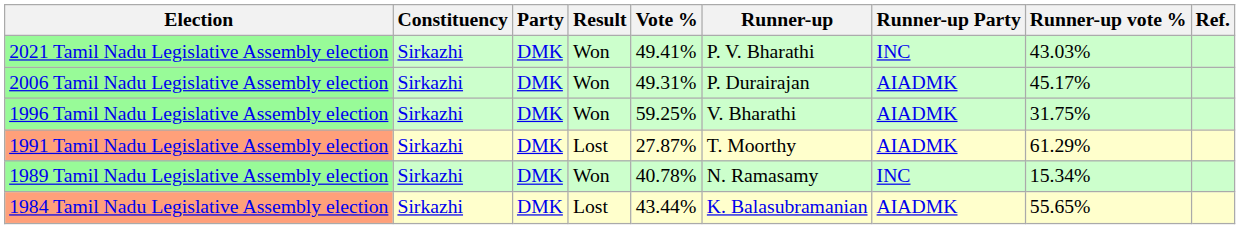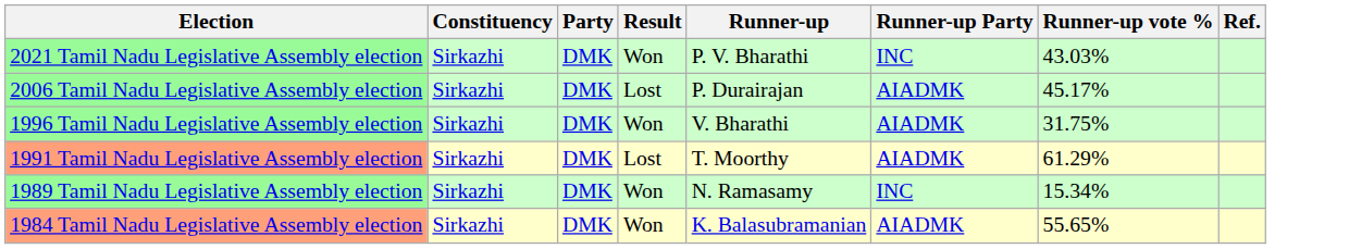 <table class="wikitable">
 <tr>
 <th>Election</th>
 <th>Constituency</th>
 <th>Party</th>
 <th>Result</th>
-<th>Vote %</th>
 <th>Runner-up</th>
 <th>Runner-up Party</th>
 <th>Runner-up vote %</th>
 <th>Ref.</th>
 </tr>
 <tr style="background:#cfc;">
 <td bgcolor=#98FB98><a href='#'>2021 Tamil Nadu Legislative Assembly election</a></td>
 <td><a href='#'>Sirkazhi</a></td>
 <td><a href='#'>DMK</a></td>
 <td>Won</td>
-<td>49.41%</td>
 <td>P. V. Bharathi</td>
 <td><a href='#'>INC</a></td>
 <td>43.03%</td>
 <td></td>
 </tr>
 <tr style="background:#cfc;">
 <td bgcolor=#98FB98><a href='#'>2006 Tamil Nadu Legislative Assembly election</a></td>
 <td><a href='#'>Sirkazhi</a></td>
 <td><a href='#'>DMK</a></td>
-<td>Won</td>
-<td>49.31%</td>
+<td>Lost</td>
 <td>P. Durairajan</td>
 <td><a href='#'>AIADMK</a></td>
 <td>45.17%</td>
 <td></td>
 </tr>
 <tr style="background:#cfc;">
 <td bgcolor=#98FB98><a href='#'>1996 Tamil Nadu Legislative Assembly election</a></td>
 <td><a href='#'>Sirkazhi</a></td>
 <td><a href='#'>DMK</a></td>
 <td>Won</td>
-<td>59.25%</td>
 <td>V. Bharathi</td>
 <td><a href='#'>AIADMK</a></td>
 <td>31.75%</td>
 <td></td>
 </tr>
 <tr style="background:#ffc;">
 <td bgcolor=#FFA07A><a href='#'>1991 Tamil Nadu Legislative Assembly election</a></td>
 <td><a href='#'>Sirkazhi</a></td>
 <td><a href='#'>DMK</a></td>
 <td>Lost</td>
-<td>27.87%</td>
 <td>T. Moorthy</td>
 <td><a href='#'>AIADMK</a></td>
 <td>61.29%</td>
 <td></td>
 </tr>
 <tr style="background:#cfc;">
 <td bgcolor=#98FB98><a href='#'>1989 Tamil Nadu Legislative Assembly election</a></td>
 <td><a href='#'>Sirkazhi</a></td>
 <td><a href='#'>DMK</a></td>
 <td>Won</td>
-<td>40.78%</td>
 <td>N. Ramasamy</td>
 <td><a href='#'>INC</a></td>
 <td>15.34%</td>
 <td></td>
 </tr>
 <tr style="background:#ffc;">
 <td bgcolor=#FFA07A><a href='#'>1984 Tamil Nadu Legislative Assembly election</a></td>
 <td><a href='#'>Sirkazhi</a></td>
 <td><a href='#'>DMK</a></td>
-<td>Lost</td>
-<td>43.44%</td>
+<td>Won</td>
 <td><a href='#'>K. Balasubramanian</a></td>
 <td><a href='#'>AIADMK</a></td>
 <td>55.65%</td>
 <td></td>
 </tr>
 </table>
